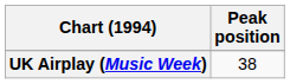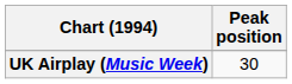 <table class="wikitable sortable plainrowheaders" style="text-align:center">
 <tr>
 <th>Chart (1994)</th>
 <th>Peak<br>position</th>
 </tr>
 <tr>
 </tr>
 <tr>
 </tr>
 <tr>
 </tr>
 <tr>
 <th scope="row">UK Airplay (<em><a href='#'>Music Week</a></em>)</th>
-<td>38</td>
+<td>30</td>
 </tr>
 </table>
